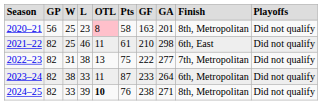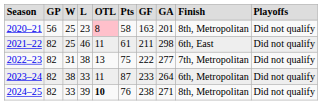 <table class="wikitable">
 <tr style="font-weight:bold; background:#ddd;">
 <td>Season</td>
 <td>GP</td>
 <td>W</td>
 <td>L</td>
 <td>OTL</td>
 <td>Pts</td>
 <td>GF</td>
 <td>GA</td>
 <td>Finish</td>
 <td>Playoffs</td>
 </tr>
 <tr>
 <td><a href='#'>2020–21</a></td>
 <td>56</td>
 <td>25</td>
 <td>23</td>
 <td style="background: pink;">8</td>
 <td>58</td>
 <td>163</td>
 <td>201</td>
 <td>8th, Metropolitan</td>
 <td>Did not qualify</td>
 </tr>
 <tr style="background:#eee;">
 <td><a href='#'>2021–22</a></td>
 <td>82</td>
 <td>25</td>
 <td>46</td>
 <td>11</td>
 <td>61</td>
-<td>210</td>
+<td>211</td>
 <td>298</td>
 <td>6th, East</td>
 <td>Did not qualify</td>
 </tr>
 <tr>
 <td><a href='#'>2022–23</a></td>
 <td>82</td>
 <td>31</td>
 <td>38</td>
 <td>13</td>
 <td>75</td>
 <td>222</td>
 <td>277</td>
 <td>7th, Metropolitan</td>
 <td>Did not qualify</td>
 </tr>
 <tr style="background:#eee;">
 <td><a href='#'>2023–24</a></td>
 <td>82</td>
 <td>38</td>
 <td>33</td>
 <td>11</td>
 <td>87</td>
 <td>233</td>
 <td>264</td>
 <td>6th, Metropolitan</td>
 <td>Did not qualify</td>
 </tr>
 <tr>
 <td><a href='#'>2024–25</a></td>
 <td>82</td>
 <td>33</td>
 <td>39</td>
 <td><strong>10</strong></td>
 <td>76</td>
 <td>238</td>
 <td>271</td>
 <td>8th, Metropolitan</td>
 <td>Did not qualify</td>
 </tr>
 </table>
